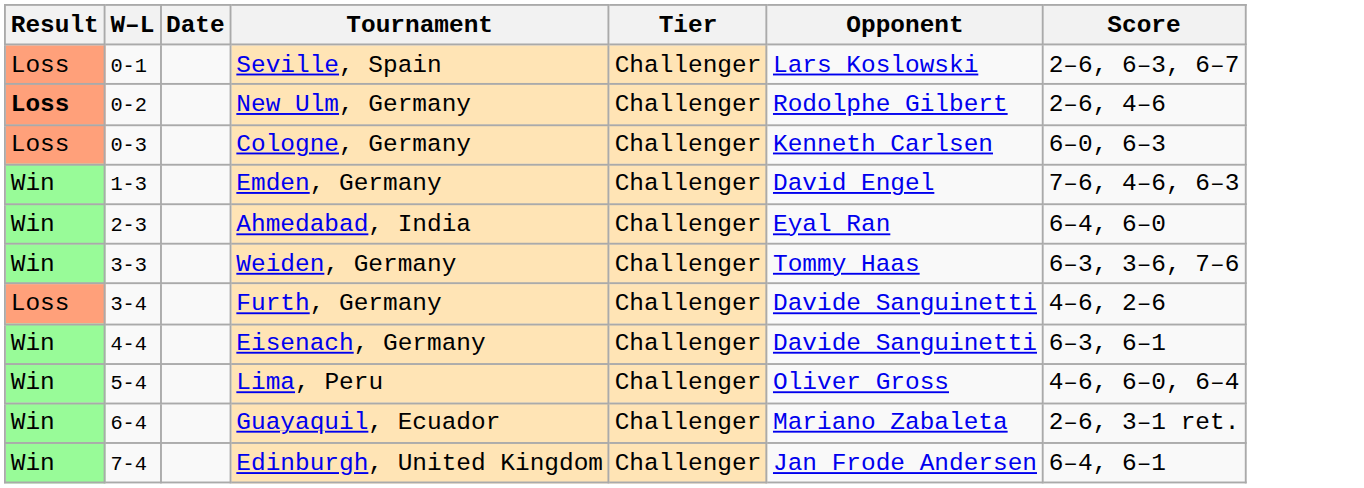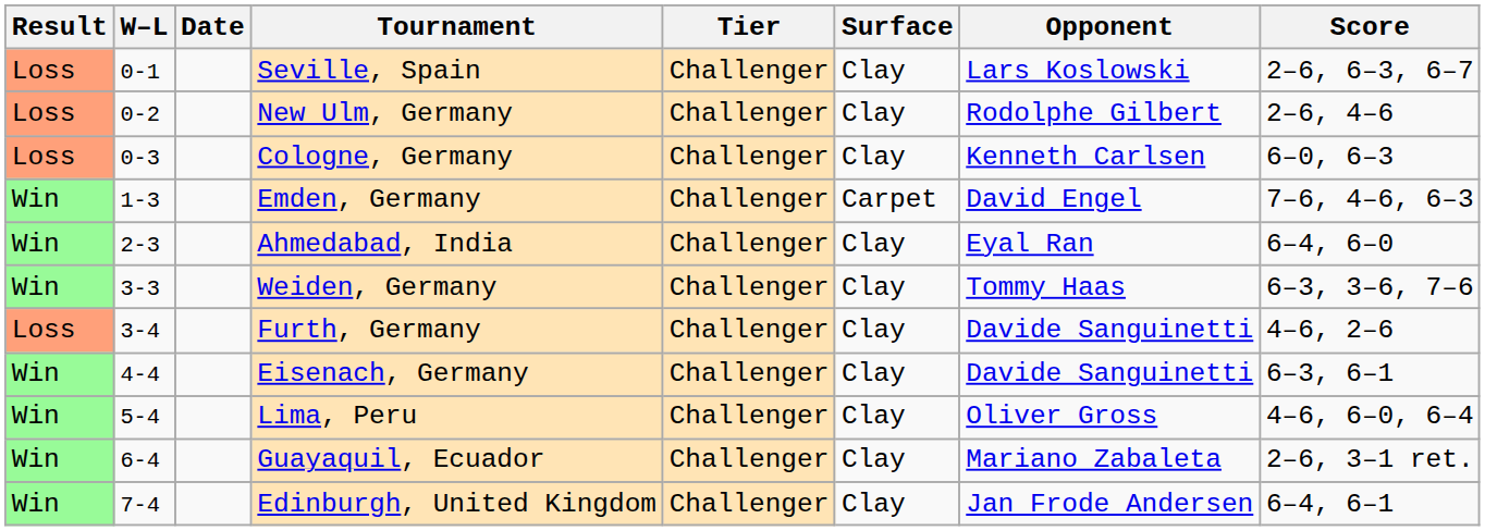 <table class="sortable wikitable">
 <tr>
 <th>Result</th>
 <th class="unsortable">W–L</th>
 <th>Date</th>
 <th>Tournament</th>
 <th>Tier</th>
+<th>Surface</th>
 <th>Opponent</th>
 <th class="unsortable">Score</th>
 </tr>
 <tr>
 <td style="background:#ffa07a;">Loss</td>
 <td><small>0-1</small></td>
 <td></td>
 <td style="background:moccasin;"><a href='#'>Seville</a>, Spain</td>
 <td style="background:moccasin;">Challenger</td>
+<td>Clay</td>
 <td> <a href='#'>Lars Koslowski</a></td>
 <td>2–6, 6–3, 6–7</td>
 </tr>
 <tr>
-<td style="background:#ffa07a;"><strong>Loss</strong></td>
+<td style="background:#ffa07a;">Loss</td>
 <td><small>0-2</small></td>
 <td></td>
 <td style="background:moccasin;"><a href='#'>New Ulm</a>, Germany</td>
 <td style="background:moccasin;">Challenger</td>
+<td>Clay</td>
 <td> <a href='#'>Rodolphe Gilbert</a></td>
 <td>2–6, 4–6</td>
 </tr>
 <tr>
 <td style="background:#ffa07a;">Loss</td>
 <td><small>0-3</small></td>
 <td></td>
 <td style="background:moccasin;"><a href='#'>Cologne</a>, Germany</td>
 <td style="background:moccasin;">Challenger</td>
+<td>Clay</td>
 <td> <a href='#'>Kenneth Carlsen</a></td>
 <td>6–0, 6–3</td>
 </tr>
 <tr>
 <td style="background:#98fb98;">Win</td>
 <td><small>1-3</small></td>
 <td></td>
 <td style="background:moccasin;"><a href='#'>Emden</a>, Germany</td>
 <td style="background:moccasin;">Challenger</td>
+<td>Carpet</td>
 <td> <a href='#'>David Engel</a></td>
 <td>7–6, 4–6, 6–3</td>
 </tr>
 <tr>
 <td style="background:#98fb98;">Win</td>
 <td><small>2-3</small></td>
 <td></td>
 <td style="background:moccasin;"><a href='#'>Ahmedabad</a>, India</td>
 <td style="background:moccasin;">Challenger</td>
+<td>Clay</td>
 <td> <a href='#'>Eyal Ran</a></td>
 <td>6–4, 6–0</td>
 </tr>
 <tr>
 <td style="background:#98fb98;">Win</td>
 <td><small>3-3</small></td>
 <td></td>
 <td style="background:moccasin;"><a href='#'>Weiden</a>, Germany</td>
 <td style="background:moccasin;">Challenger</td>
+<td>Clay</td>
 <td> <a href='#'>Tommy Haas</a></td>
 <td>6–3, 3–6, 7–6</td>
 </tr>
 <tr>
 <td style="background:#ffa07a;">Loss</td>
 <td><small>3-4</small></td>
 <td></td>
 <td style="background:moccasin;"><a href='#'>Furth</a>, Germany</td>
 <td style="background:moccasin;">Challenger</td>
+<td>Clay</td>
 <td> <a href='#'>Davide Sanguinetti</a></td>
 <td>4–6, 2–6</td>
 </tr>
 <tr>
 <td style="background:#98fb98;">Win</td>
 <td><small>4-4</small></td>
 <td></td>
 <td style="background:moccasin;"><a href='#'>Eisenach</a>, Germany</td>
 <td style="background:moccasin;">Challenger</td>
+<td>Clay</td>
 <td> <a href='#'>Davide Sanguinetti</a></td>
 <td>6–3, 6–1</td>
 </tr>
 <tr>
 <td style="background:#98fb98;">Win</td>
 <td><small>5-4</small></td>
 <td></td>
 <td style="background:moccasin;"><a href='#'>Lima</a>, Peru</td>
 <td style="background:moccasin;">Challenger</td>
+<td>Clay</td>
 <td> <a href='#'>Oliver Gross</a></td>
 <td>4–6, 6–0, 6–4</td>
 </tr>
 <tr>
 <td style="background:#98fb98;">Win</td>
 <td><small>6-4</small></td>
 <td></td>
 <td style="background:moccasin;"><a href='#'>Guayaquil</a>, Ecuador</td>
 <td style="background:moccasin;">Challenger</td>
+<td>Clay</td>
 <td> <a href='#'>Mariano Zabaleta</a></td>
 <td>2–6, 3–1 ret.</td>
 </tr>
 <tr>
 <td style="background:#98fb98;">Win</td>
 <td><small>7-4</small></td>
 <td></td>
 <td style="background:moccasin;"><a href='#'>Edinburgh</a>, United Kingdom</td>
 <td style="background:moccasin;">Challenger</td>
+<td>Clay</td>
 <td> <a href='#'>Jan Frode Andersen</a></td>
 <td>6–4, 6–1</td>
 </tr>
 </table>
